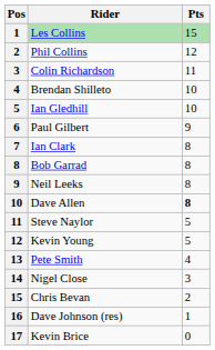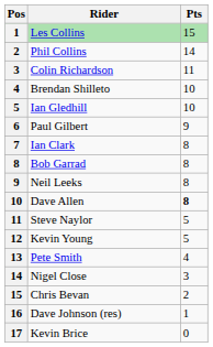 <table class="wikitable">
 <tr>
 <th width=20>Pos</th>
 <th width=200>Rider</th>
 <th width=30>Pts</th>
 </tr>
 <tr style="background:#ACE1AF;">
 <th>1</th>
 <td><a href='#'>Les Collins</a></td>
 <td>15</td>
 </tr>
 <tr>
 <th>2</th>
 <td><a href='#'>Phil Collins</a></td>
-<td>12</td>
+<td>14</td>
 </tr>
 <tr>
 <th>3</th>
 <td><a href='#'>Colin Richardson</a></td>
 <td>11</td>
 </tr>
 <tr>
 <th>4</th>
 <td>Brendan Shilleto</td>
 <td>10</td>
 </tr>
 <tr>
 <th>5</th>
 <td><a href='#'>Ian Gledhill</a></td>
 <td>10</td>
 </tr>
 <tr>
 <th>6</th>
 <td>Paul Gilbert</td>
 <td>9</td>
 </tr>
 <tr>
 <th>7</th>
 <td><a href='#'>Ian Clark</a></td>
 <td>8</td>
 </tr>
 <tr>
 <th>8</th>
 <td><a href='#'>Bob Garrad</a></td>
 <td>8</td>
 </tr>
 <tr>
 <th>9</th>
 <td>Neil Leeks</td>
 <td>8</td>
 </tr>
 <tr>
 <th>10</th>
 <td>Dave Allen</td>
 <td><strong>8</strong></td>
 </tr>
 <tr>
 <th>11</th>
 <td>Steve Naylor</td>
 <td>5</td>
 </tr>
 <tr>
 <th>12</th>
 <td>Kevin Young</td>
 <td>5</td>
 </tr>
 <tr>
 <th>13</th>
 <td><a href='#'>Pete Smith</a></td>
 <td>4</td>
 </tr>
 <tr>
 <th>14</th>
 <td>Nigel Close</td>
 <td>3</td>
 </tr>
 <tr>
 <th>15</th>
 <td>Chris Bevan</td>
 <td>2</td>
 </tr>
 <tr>
 <th>16</th>
 <td>Dave Johnson (res)</td>
 <td>1</td>
 </tr>
 <tr>
 <th>17</th>
 <td>Kevin Brice</td>
 <td>0</td>
 </tr>
 </table>
